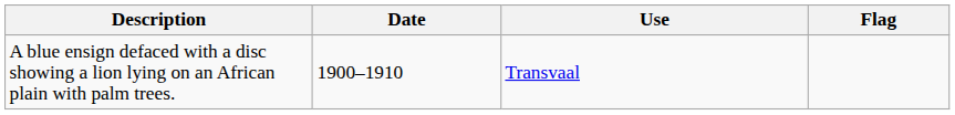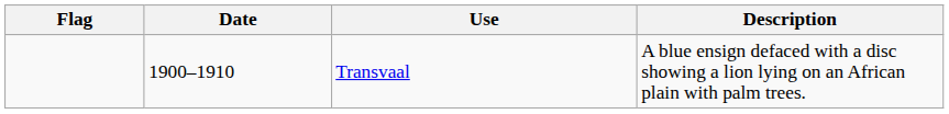 <table class="wikitable">
 <tr style="background:#efefef;">
-<th style="width:250px;">Description</th>
+<th style="width:110px;">Flag</th>
 <th style="width:150px;">Date</th>
 <th style="width:250px;">Use</th>
-<th style="width:110px;">Flag</th>
+<th style="width:250px;">Description</th>
 </tr>
 <tr>
-<td>A blue ensign defaced with a disc showing a lion lying on an African plain with palm trees.</td>
+<td></td>
 <td>1900–1910</td>
 <td><a href='#'>Transvaal</a></td>
-<td></td>
+<td>A blue ensign defaced with a disc showing a lion lying on an African plain with palm trees.</td>
 </tr>
 </table>
